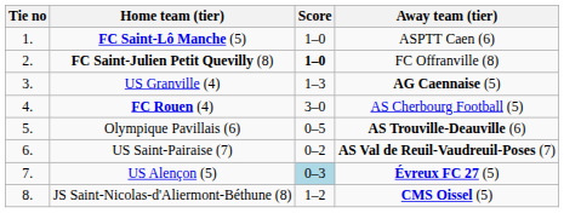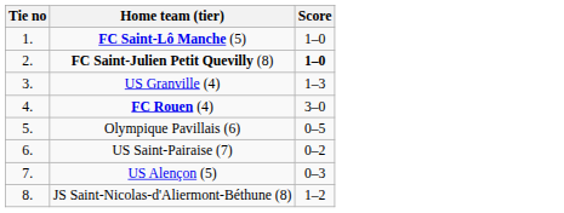 <table class="wikitable" style="text-align: center">
 <tr>
 <th>Tie no</th>
 <th>Home team (tier)</th>
 <th>Score</th>
-<th>Away team (tier)</th>
 </tr>
 <tr>
 <td>1.</td>
 <td><strong><a href='#'>FC Saint-Lô Manche</a></strong> (5)</td>
 <td>1–0</td>
-<td>ASPTT Caen (6)</td>
 </tr>
 <tr>
 <td>2.</td>
 <td><strong>FC Saint-Julien Petit Quevilly</strong> (8)</td>
 <td><strong>1–0</strong></td>
-<td>FC Offranville (8)</td>
 </tr>
 <tr>
 <td>3.</td>
 <td><a href='#'>US Granville</a> (4)</td>
 <td>1–3</td>
-<td><strong>AG Caennaise</strong> (5)</td>
 </tr>
 <tr>
 <td>4.</td>
 <td><strong><a href='#'>FC Rouen</a></strong> (4)</td>
 <td>3–0</td>
-<td><a href='#'>AS Cherbourg Football</a> (5)</td>
 </tr>
 <tr>
 <td>5.</td>
 <td>Olympique Pavillais (6)</td>
 <td>0–5</td>
-<td><strong>AS Trouville-Deauville</strong> (6)</td>
 </tr>
 <tr>
 <td>6.</td>
 <td>US Saint-Pairaise (7)</td>
 <td>0–2</td>
-<td><strong>AS Val de Reuil-Vaudreuil-Poses</strong> (7)</td>
 </tr>
 <tr>
 <td>7.</td>
 <td><a href='#'>US Alençon</a> (5)</td>
-<td style="background: lightblue;">0–3</td>
-<td><strong><a href='#'>Évreux FC 27</a></strong> (5)</td>
+<td>0–3</td>
 </tr>
 <tr>
 <td>8.</td>
 <td>JS Saint-Nicolas-d'Aliermont-Béthune (8)</td>
 <td>1–2</td>
-<td><strong><a href='#'>CMS Oissel</a></strong> (5)</td>
 </tr>
 </table>
